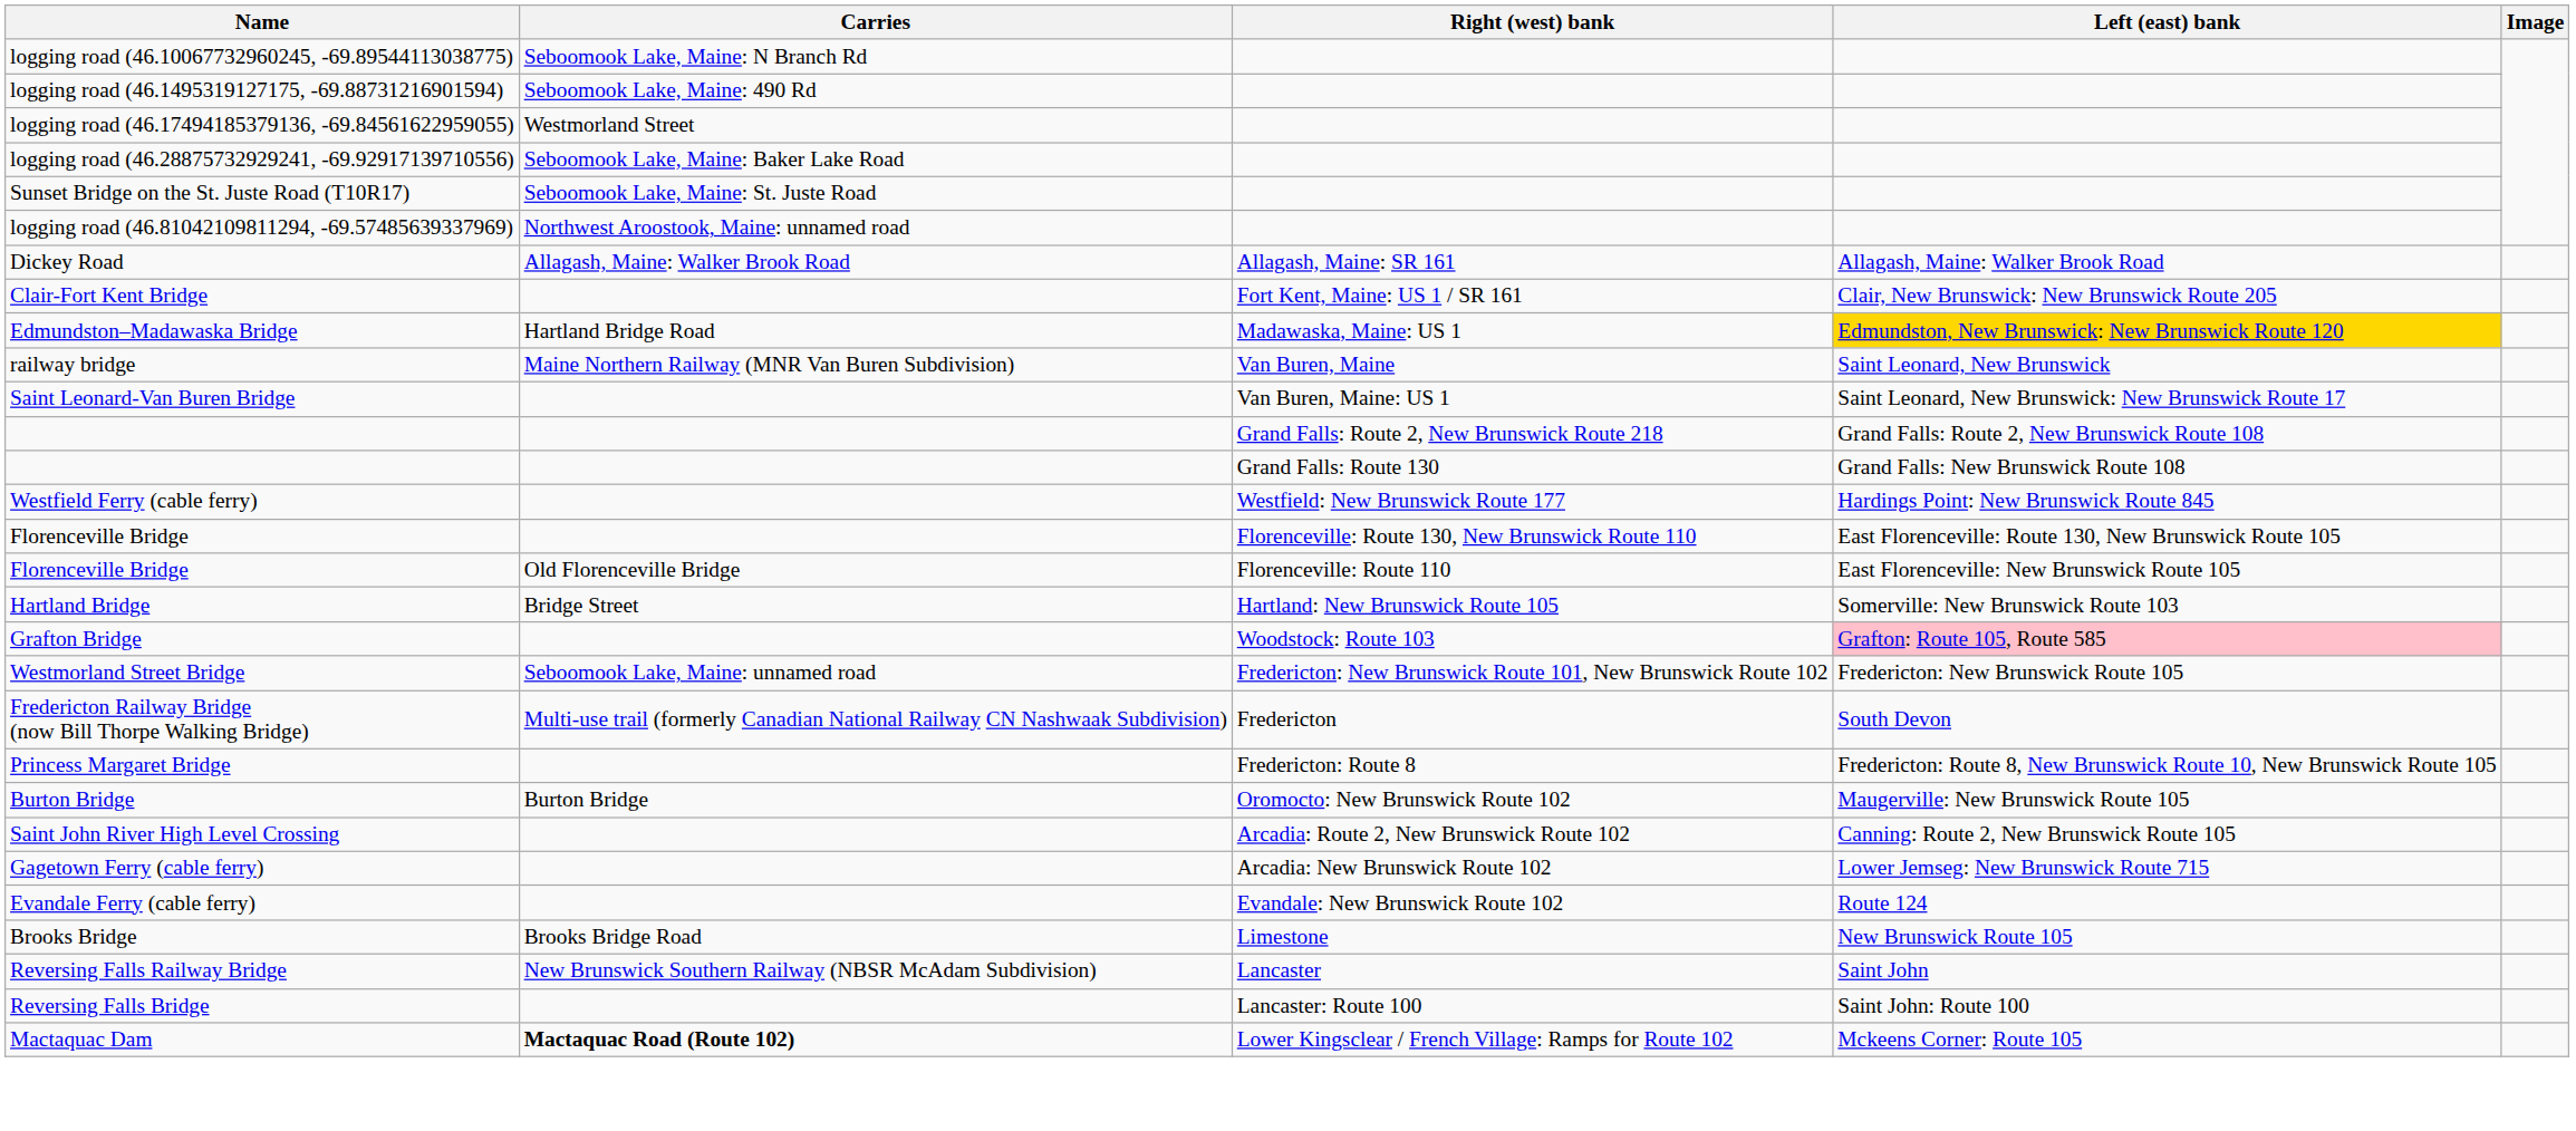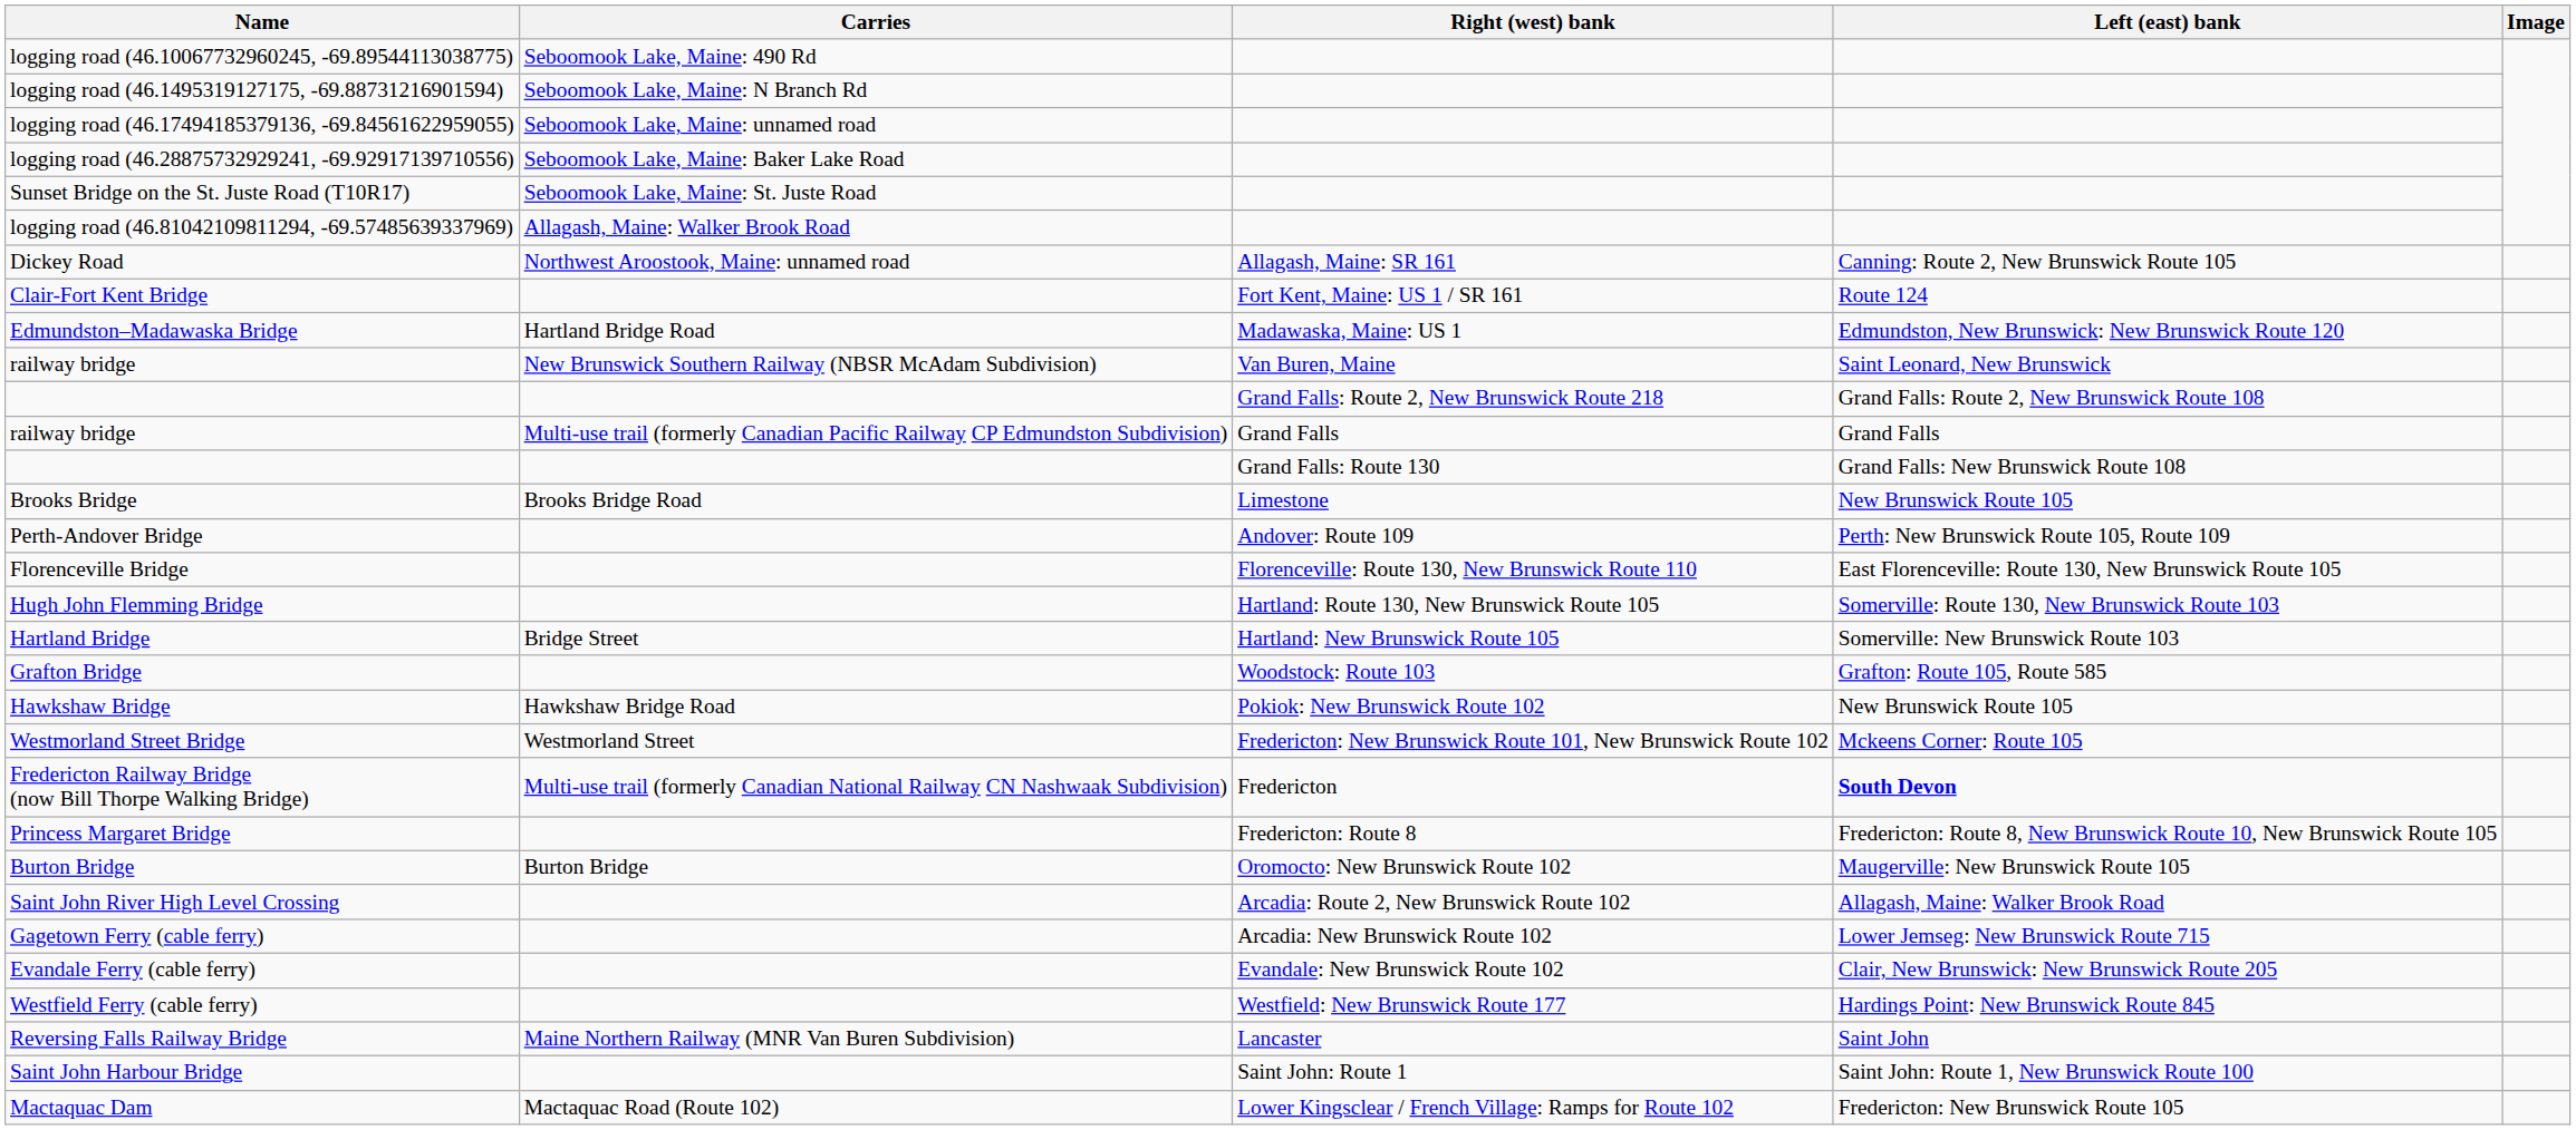 <table class="wikitable sortable">
 <tr>
 <th>Name</th>
 <th>Carries</th>
 <th>Right (west) bank</th>
 <th>Left (east) bank</th>
 <th>Image</th>
 </tr>
 <tr>
 <td>logging road (46.10067732960245, -69.89544113038775)</td>
+<td><a href='#'>Seboomook Lake, Maine</a>: 490 Rd</td>
+<td></td>
+<td></td>
+</tr>
+<tr>
+<td>logging road (46.1495319127175, -69.88731216901594)</td>
 <td><a href='#'>Seboomook Lake, Maine</a>: N Branch Rd</td>
 <td></td>
 <td></td>
 </tr>
 <tr>
-<td>logging road (46.1495319127175, -69.88731216901594)</td>
-<td><a href='#'>Seboomook Lake, Maine</a>: 490 Rd</td>
-<td></td>
-<td></td>
-</tr>
-<tr>
 <td>logging road (46.17494185379136, -69.84561622959055)</td>
-<td>Westmorland Street</td>
+<td><a href='#'>Seboomook Lake, Maine</a>: unnamed road</td>
 <td></td>
 <td></td>
 </tr>
 <tr>
 <td>logging road (46.28875732929241, -69.92917139710556)</td>
 <td><a href='#'>Seboomook Lake, Maine</a>: Baker Lake Road</td>
 <td></td>
 <td></td>
 </tr>
 <tr>
 <td>Sunset Bridge on the St. Juste Road (T10R17)</td>
 <td><a href='#'>Seboomook Lake, Maine</a>: St. Juste Road</td>
 <td></td>
 <td></td>
 </tr>
 <tr>
 <td>logging road (46.81042109811294, -69.57485639337969)</td>
-<td><a href='#'>Northwest Aroostook, Maine</a>: unnamed road</td>
+<td><a href='#'>Allagash, Maine</a>: <a href='#'>Walker Brook Road</a></td>
 <td></td>
 <td></td>
 </tr>
 <tr>
 <td>Dickey Road</td>
-<td><a href='#'>Allagash, Maine</a>: <a href='#'>Walker Brook Road</a></td>
+<td><a href='#'>Northwest Aroostook, Maine</a>: unnamed road</td>
 <td><a href='#'>Allagash, Maine</a>:  <a href='#'>SR 161</a></td>
-<td><a href='#'>Allagash, Maine</a>: <a href='#'>Walker Brook Road</a></td>
+<td><a href='#'>Canning</a>: Route 2, New Brunswick Route 105</td>
 <td></td>
 </tr>
 <tr>
 <td><a href='#'>Clair-Fort Kent Bridge</a></td>
 <td></td>
 <td><a href='#'>Fort Kent, Maine</a>:  <a href='#'>US 1</a> / SR 161</td>
-<td><a href='#'>Clair, New Brunswick</a>: <a href='#'>New Brunswick Route 205</a></td>
+<td><a href='#'>Route 124</a></td>
 <td></td>
 </tr>
 <tr>
 <td><a href='#'>Edmundston–Madawaska Bridge</a></td>
 <td>Hartland Bridge Road</td>
 <td><a href='#'>Madawaska, Maine</a>:  US 1</td>
-<td style="background: gold;"><a href='#'>Edmundston, New Brunswick</a>: <a href='#'>New Brunswick Route 120</a></td>
+<td><a href='#'>Edmundston, New Brunswick</a>: <a href='#'>New Brunswick Route 120</a></td>
 <td></td>
 </tr>
 <tr>
 <td>railway bridge</td>
-<td><a href='#'>Maine Northern Railway</a> (MNR Van Buren Subdivision)</td>
+<td><a href='#'>New Brunswick Southern Railway</a> (NBSR McAdam Subdivision)</td>
 <td><a href='#'>Van Buren, Maine</a></td>
 <td><a href='#'>Saint Leonard, New Brunswick</a></td>
-<td></td>
-</tr>
-<tr>
-<td><a href='#'>Saint Leonard-Van Buren Bridge</a></td>
-<td></td>
-<td>Van Buren, Maine:  US 1</td>
-<td>Saint Leonard, New Brunswick: <a href='#'>New Brunswick Route 17</a></td>
 <td></td>
 </tr>
 <tr>
 <td></td>
 <td></td>
 <td><a href='#'>Grand Falls</a>: Route 2, <a href='#'>New Brunswick Route 218</a></td>
 <td>Grand Falls: Route 2, <a href='#'>New Brunswick Route 108</a></td>
 <td></td>
 </tr>
 <tr>
+<td>railway bridge</td>
+<td><a href='#'>Multi-use trail</a> (formerly <a href='#'>Canadian Pacific Railway</a> <a href='#'>CP Edmundston Subdivision</a>)</td>
+<td>Grand Falls</td>
+<td>Grand Falls</td>
+<td></td>
+</tr>
+<tr>
 <td></td>
 <td></td>
 <td>Grand Falls: Route 130</td>
 <td>Grand Falls: New Brunswick Route 108</td>
 <td></td>
 </tr>
 <tr>
-<td><a href='#'>Westfield Ferry</a> (cable ferry)</td>
+<td>Brooks Bridge</td>
+<td>Brooks Bridge Road</td>
+<td><a href='#'>Limestone</a></td>
+<td><a href='#'>New Brunswick Route 105</a></td>
 <td></td>
-<td><a href='#'>Westfield</a>: <a href='#'>New Brunswick Route 177</a></td>
-<td><a href='#'>Hardings Point</a>: <a href='#'>New Brunswick Route 845</a></td>
+</tr>
+<tr>
+<td>Perth-Andover Bridge</td>
+<td></td>
+<td><a href='#'>Andover</a>: Route 109</td>
+<td><a href='#'>Perth</a>: New Brunswick Route 105, Route 109</td>
 <td></td>
 </tr>
 <tr>
 <td>Florenceville Bridge</td>
 <td></td>
 <td><a href='#'>Florenceville</a>: Route 130, <a href='#'>New Brunswick Route 110</a></td>
 <td>East Florenceville: Route 130, New Brunswick Route 105</td>
 <td></td>
 </tr>
 <tr>
-<td><a href='#'>Florenceville Bridge</a></td>
-<td>Old Florenceville Bridge</td>
-<td>Florenceville: Route 110</td>
-<td>East Florenceville: New Brunswick Route 105</td>
+<td><a href='#'>Hugh John Flemming Bridge</a></td>
+<td></td>
+<td><a href='#'>Hartland</a>: Route 130, New Brunswick Route 105</td>
+<td><a href='#'>Somerville</a>: Route 130, <a href='#'>New Brunswick Route 103</a></td>
 <td></td>
 </tr>
 <tr>
 <td><a href='#'>Hartland Bridge</a></td>
 <td>Bridge Street</td>
 <td><a href='#'>Hartland</a>: <a href='#'>New Brunswick Route 105</a></td>
 <td>Somerville: New Brunswick Route 103</td>
 <td></td>
 </tr>
 <tr>
 <td><a href='#'>Grafton Bridge</a></td>
 <td></td>
 <td><a href='#'>Woodstock</a>: <a href='#'>Route 103</a></td>
-<td style="background: pink;"><a href='#'>Grafton</a>: <a href='#'>Route 105</a>, Route 585</td>
+<td><a href='#'>Grafton</a>: <a href='#'>Route 105</a>, Route 585</td>
+<td></td>
+</tr>
+<tr>
+<td><a href='#'>Hawkshaw Bridge</a></td>
+<td>Hawkshaw Bridge Road</td>
+<td><a href='#'>Pokiok</a>: <a href='#'>New Brunswick Route 102</a></td>
+<td>New Brunswick Route 105</td>
 <td></td>
 </tr>
 <tr>
 <td><a href='#'>Westmorland Street Bridge</a></td>
-<td><a href='#'>Seboomook Lake, Maine</a>: unnamed road</td>
+<td>Westmorland Street</td>
 <td><a href='#'>Fredericton</a>: <a href='#'>New Brunswick Route 101</a>, New Brunswick Route 102</td>
-<td>Fredericton: New Brunswick Route 105</td>
+<td><a href='#'>Mckeens Corner</a>: <a href='#'>Route 105</a></td>
 <td></td>
 </tr>
 <tr>
 <td><a href='#'>Fredericton Railway Bridge</a><br>(now Bill Thorpe Walking Bridge)</td>
 <td><a href='#'>Multi-use trail</a> (formerly <a href='#'>Canadian National Railway</a> <a href='#'>CN Nashwaak Subdivision</a>)</td>
 <td>Fredericton</td>
-<td><a href='#'>South Devon</a></td>
+<td><strong><a href='#'>South Devon</a></strong></td>
 <td></td>
 </tr>
 <tr>
 <td><a href='#'>Princess Margaret Bridge</a></td>
 <td></td>
 <td>Fredericton: Route 8</td>
 <td>Fredericton: Route 8, <a href='#'>New Brunswick Route 10</a>, New Brunswick Route 105</td>
 <td></td>
 </tr>
 <tr>
 <td><a href='#'>Burton Bridge</a></td>
 <td>Burton Bridge</td>
 <td><a href='#'>Oromocto</a>: New Brunswick Route 102</td>
 <td><a href='#'>Maugerville</a>: New Brunswick Route 105</td>
 <td></td>
 </tr>
 <tr>
 <td><a href='#'>Saint John River High Level Crossing</a></td>
 <td></td>
 <td><a href='#'>Arcadia</a>: Route 2, New Brunswick Route 102</td>
-<td><a href='#'>Canning</a>: Route 2, New Brunswick Route 105</td>
+<td><a href='#'>Allagash, Maine</a>: <a href='#'>Walker Brook Road</a></td>
 <td></td>
 </tr>
 <tr>
 <td><a href='#'>Gagetown Ferry</a> (<a href='#'>cable ferry</a>)</td>
 <td></td>
 <td>Arcadia: New Brunswick Route 102</td>
 <td><a href='#'>Lower Jemseg</a>: <a href='#'>New Brunswick Route 715</a></td>
 <td></td>
 </tr>
 <tr>
 <td><a href='#'>Evandale Ferry</a> (cable ferry)</td>
 <td></td>
 <td><a href='#'>Evandale</a>: New Brunswick Route 102</td>
-<td><a href='#'>Route 124</a></td>
+<td><a href='#'>Clair, New Brunswick</a>: <a href='#'>New Brunswick Route 205</a></td>
 <td></td>
 </tr>
 <tr>
-<td>Brooks Bridge</td>
-<td>Brooks Bridge Road</td>
-<td><a href='#'>Limestone</a></td>
-<td><a href='#'>New Brunswick Route 105</a></td>
+<td><a href='#'>Westfield Ferry</a> (cable ferry)</td>
+<td></td>
+<td><a href='#'>Westfield</a>: <a href='#'>New Brunswick Route 177</a></td>
+<td><a href='#'>Hardings Point</a>: <a href='#'>New Brunswick Route 845</a></td>
 <td></td>
 </tr>
 <tr>
 <td><a href='#'>Reversing Falls Railway Bridge</a></td>
-<td><a href='#'>New Brunswick Southern Railway</a> (NBSR McAdam Subdivision)</td>
+<td><a href='#'>Maine Northern Railway</a> (MNR Van Buren Subdivision)</td>
 <td><a href='#'>Lancaster</a></td>
 <td><a href='#'>Saint John</a></td>
 <td></td>
 </tr>
 <tr>
-<td><a href='#'>Reversing Falls Bridge</a></td>
+<td><a href='#'>Saint John Harbour Bridge</a></td>
 <td></td>
-<td>Lancaster: Route 100</td>
-<td>Saint John: Route 100</td>
+<td>Saint John: Route 1</td>
+<td>Saint John: Route 1, <a href='#'>New Brunswick Route 100</a></td>
 <td></td>
 </tr>
 <tr>
 <td><a href='#'>Mactaquac Dam</a></td>
-<td><strong>Mactaquac Road (Route 102)</strong></td>
+<td>Mactaquac Road (Route 102)</td>
 <td><a href='#'>Lower Kingsclear</a> / <a href='#'>French Village</a>: Ramps for <a href='#'>Route 102</a></td>
-<td><a href='#'>Mckeens Corner</a>: <a href='#'>Route 105</a></td>
+<td>Fredericton: New Brunswick Route 105</td>
 <td></td>
 </tr>
 </table>
